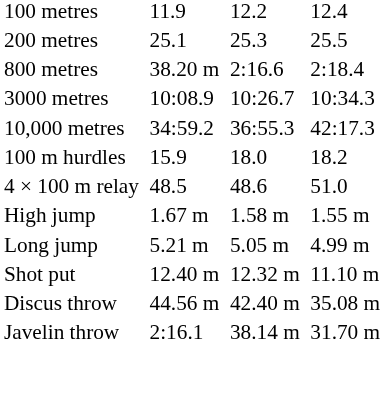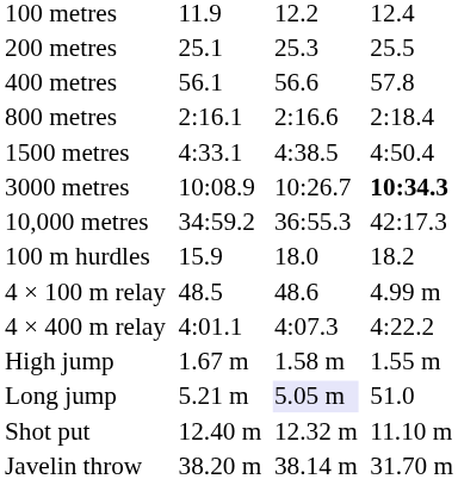 <table>
 <tr>
 <td>100 metres</td>
 <td></td>
 <td>11.9</td>
 <td></td>
 <td>12.2</td>
 <td></td>
 <td>12.4</td>
 </tr>
 <tr>
 <td>200 metres</td>
 <td></td>
 <td>25.1</td>
 <td></td>
 <td>25.3</td>
 <td></td>
 <td>25.5</td>
 </tr>
 <tr>
+<td>400 metres</td>
+<td></td>
+<td>56.1 </td>
+<td></td>
+<td>56.6</td>
+<td></td>
+<td>57.8</td>
+</tr>
+<tr>
 <td>800 metres</td>
 <td></td>
-<td>38.20 m</td>
+<td>2:16.1</td>
 <td></td>
 <td>2:16.6</td>
 <td></td>
 <td>2:18.4</td>
+</tr>
+<tr>
+<td>1500 metres</td>
+<td></td>
+<td>4:33.1 </td>
+<td></td>
+<td>4:38.5</td>
+<td></td>
+<td>4:50.4</td>
 </tr>
 <tr>
 <td>3000 metres</td>
 <td></td>
 <td>10:08.9</td>
 <td></td>
 <td>10:26.7</td>
 <td></td>
-<td>10:34.3</td>
+<td><strong>10:34.3</strong></td>
 </tr>
 <tr>
 <td>10,000 metres</td>
 <td></td>
 <td>34:59.2 </td>
 <td></td>
 <td>36:55.3</td>
 <td></td>
 <td>42:17.3</td>
 </tr>
 <tr>
 <td>100 m hurdles</td>
 <td></td>
 <td>15.9</td>
 <td></td>
 <td>18.0</td>
 <td></td>
 <td>18.2</td>
 </tr>
 <tr>
 <td>4 × 100 m relay</td>
 <td></td>
 <td>48.5</td>
 <td></td>
 <td>48.6</td>
 <td></td>
-<td>51.0</td>
+<td>4.99 m</td>
+</tr>
+<tr>
+<td>4 × 400 m relay</td>
+<td></td>
+<td>4:01.1</td>
+<td></td>
+<td>4:07.3</td>
+<td></td>
+<td>4:22.2</td>
 </tr>
 <tr>
 <td>High jump</td>
 <td></td>
 <td>1.67 m</td>
 <td></td>
 <td>1.58 m</td>
 <td></td>
 <td>1.55 m</td>
 </tr>
 <tr>
 <td>Long jump</td>
 <td></td>
 <td>5.21 m</td>
 <td></td>
-<td>5.05 m</td>
+<td style="background: lavender;">5.05 m</td>
 <td></td>
-<td>4.99 m</td>
+<td>51.0</td>
 </tr>
 <tr>
 <td>Shot put</td>
 <td></td>
 <td>12.40 m</td>
 <td></td>
 <td>12.32 m</td>
 <td></td>
 <td>11.10 m</td>
 </tr>
 <tr>
-<td>Discus throw</td>
-<td></td>
-<td>44.56 m </td>
-<td></td>
-<td>42.40 m</td>
-<td></td>
-<td>35.08 m</td>
-</tr>
-<tr>
 <td>Javelin throw</td>
 <td></td>
-<td>2:16.1</td>
+<td>38.20 m</td>
 <td></td>
 <td>38.14 m</td>
 <td></td>
 <td>31.70 m</td>
 </tr>
 </table>
